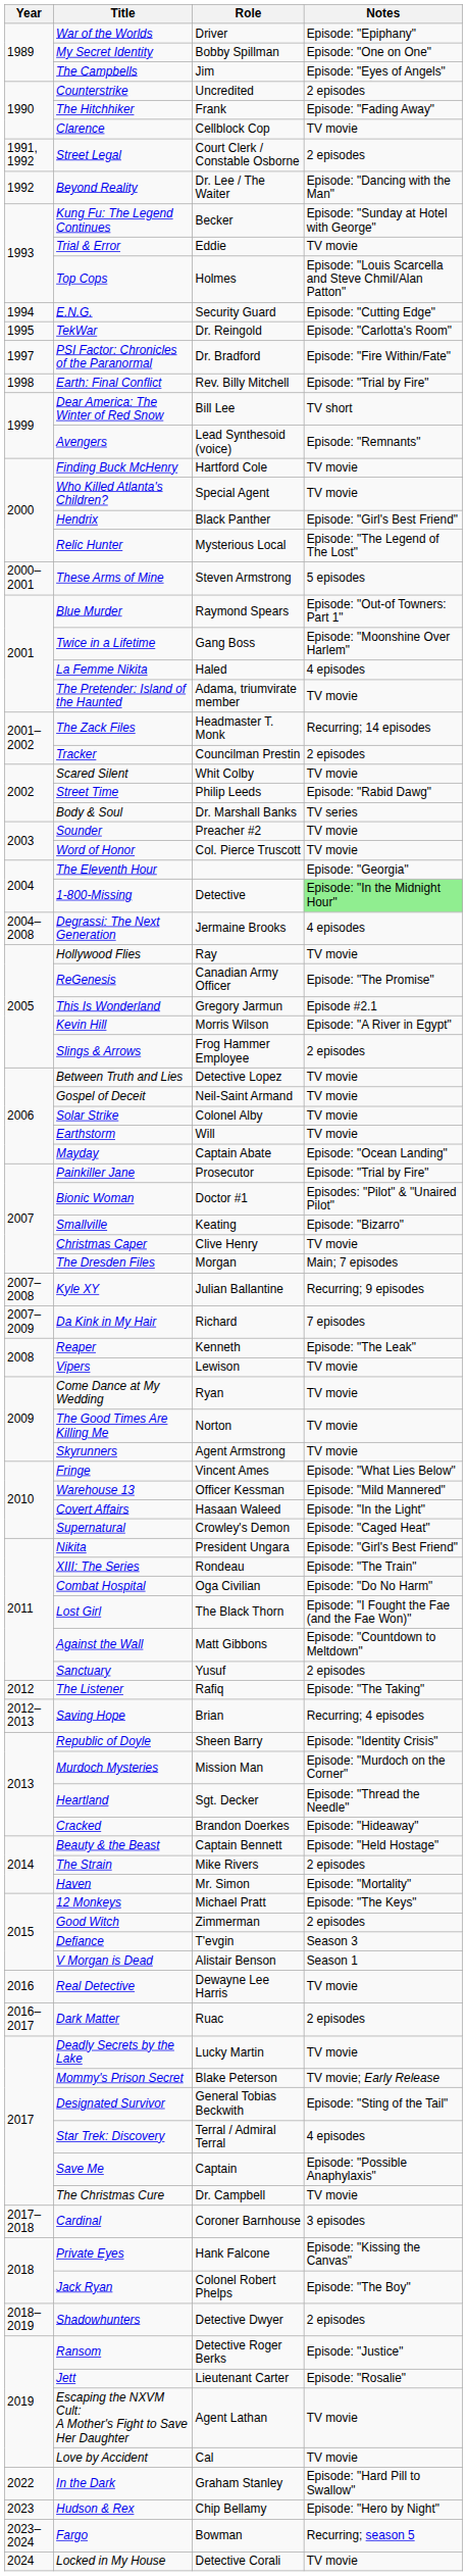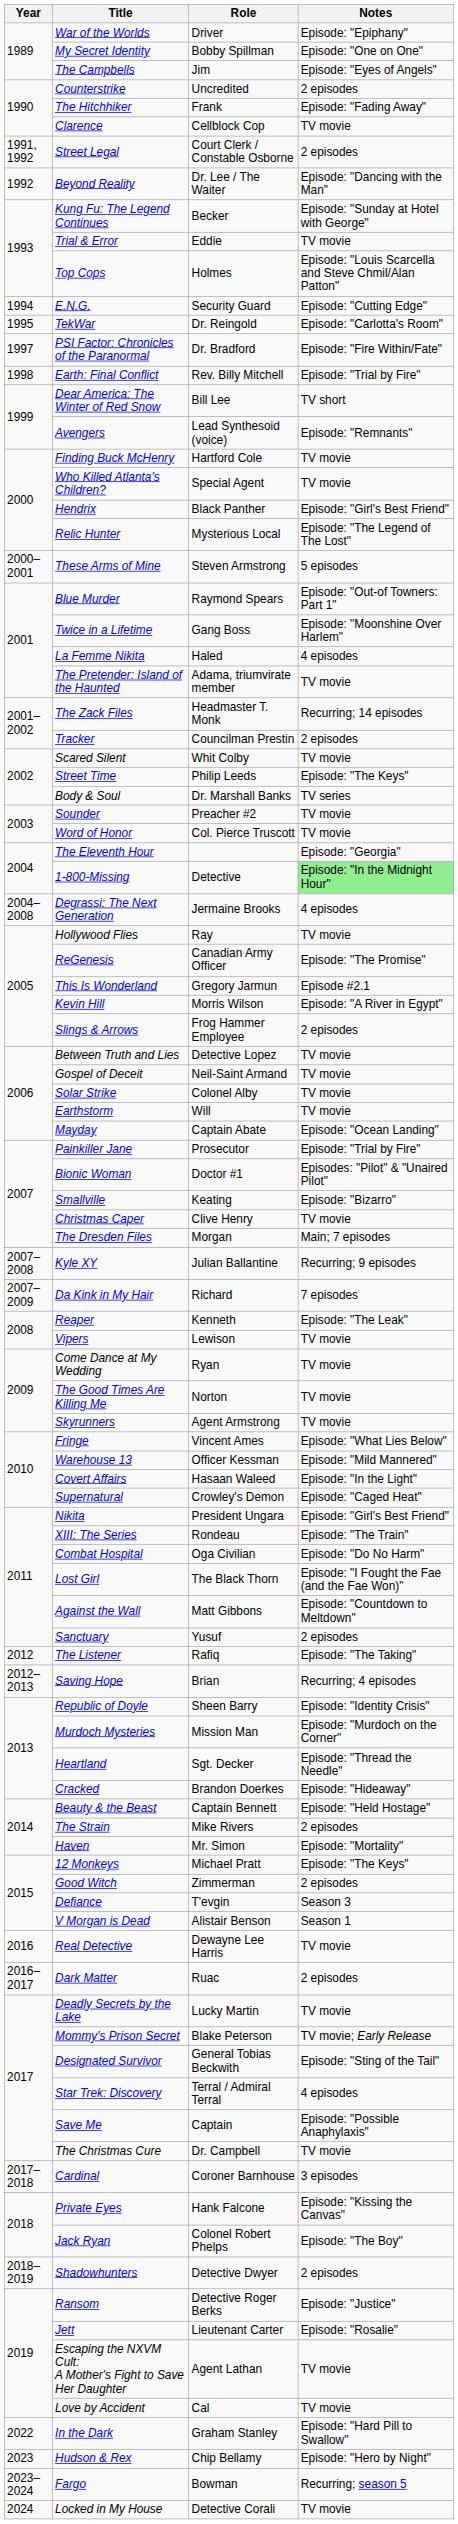 <table class="wikitable sortable">
 <tr>
 <th>Year</th>
 <th>Title</th>
 <th>Role</th>
 <th class="unsortable">Notes</th>
 </tr>
 <tr>
 <td rowspan="3">1989</td>
 <td><em><a href='#'>War of the Worlds</a></em></td>
 <td>Driver</td>
 <td>Episode: "Epiphany"</td>
 </tr>
 <tr>
 <td><em><a href='#'>My Secret Identity</a></em></td>
 <td>Bobby Spillman</td>
 <td>Episode: "One on One"</td>
 </tr>
 <tr>
 <td data-sort-value="Campbells, The"><em><a href='#'>The Campbells</a></em></td>
 <td>Jim</td>
 <td>Episode: "Eyes of Angels"</td>
 </tr>
 <tr>
 <td rowspan="3">1990</td>
 <td><em><a href='#'>Counterstrike</a></em></td>
 <td>Uncredited</td>
 <td>2 episodes</td>
 </tr>
 <tr>
 <td data-sort-value="Hitchhiker, The"><em><a href='#'>The Hitchhiker</a></em></td>
 <td>Frank</td>
 <td>Episode: "Fading Away"</td>
 </tr>
 <tr>
 <td><em><a href='#'>Clarence</a></em></td>
 <td>Cellblock Cop</td>
 <td>TV movie</td>
 </tr>
 <tr>
 <td>1991, 1992</td>
 <td><em><a href='#'>Street Legal</a></em></td>
 <td>Court Clerk / Constable Osborne</td>
 <td>2 episodes</td>
 </tr>
 <tr>
 <td>1992</td>
 <td><em><a href='#'>Beyond Reality</a></em></td>
 <td>Dr. Lee / The Waiter</td>
 <td>Episode: "Dancing with the Man"</td>
 </tr>
 <tr>
 <td rowspan="3">1993</td>
 <td><em><a href='#'>Kung Fu: The Legend Continues</a></em></td>
 <td>Becker</td>
 <td>Episode: "Sunday at Hotel with George"</td>
 </tr>
 <tr>
 <td><em><a href='#'>Trial & Error</a></em></td>
 <td>Eddie</td>
 <td>TV movie</td>
 </tr>
 <tr>
 <td><em><a href='#'>Top Cops</a></em></td>
 <td>Holmes</td>
 <td>Episode: "Louis Scarcella and Steve Chmil/Alan Patton"</td>
 </tr>
 <tr>
 <td>1994</td>
 <td><em><a href='#'>E.N.G.</a></em></td>
 <td>Security Guard</td>
 <td>Episode: "Cutting Edge"</td>
 </tr>
 <tr>
 <td>1995</td>
 <td><em><a href='#'>TekWar</a></em></td>
 <td>Dr. Reingold</td>
 <td>Episode: "Carlotta's Room"</td>
 </tr>
 <tr>
 <td>1997</td>
 <td><em><a href='#'>PSI Factor: Chronicles of the Paranormal</a></em></td>
 <td>Dr. Bradford</td>
 <td>Episode: "Fire Within/Fate"</td>
 </tr>
 <tr>
 <td>1998</td>
 <td><em><a href='#'>Earth: Final Conflict</a></em></td>
 <td>Rev. Billy Mitchell</td>
 <td>Episode: "Trial by Fire"</td>
 </tr>
 <tr>
 <td rowspan="2">1999</td>
 <td><em><a href='#'>Dear America: The Winter of Red Snow</a></em></td>
 <td>Bill Lee</td>
 <td>TV short</td>
 </tr>
 <tr>
 <td><em><a href='#'>Avengers</a></em></td>
 <td>Lead Synthesoid (voice)</td>
 <td>Episode: "Remnants"</td>
 </tr>
 <tr>
 <td rowspan="4">2000</td>
 <td><em><a href='#'>Finding Buck McHenry</a></em></td>
 <td>Hartford Cole</td>
 <td>TV movie</td>
 </tr>
 <tr>
 <td><em><a href='#'>Who Killed Atlanta's Children?</a></em></td>
 <td>Special Agent</td>
 <td>TV movie</td>
 </tr>
 <tr>
 <td><em><a href='#'>Hendrix</a></em></td>
 <td>Black Panther</td>
 <td>Episode: "Girl's Best Friend"</td>
 </tr>
 <tr>
 <td><em><a href='#'>Relic Hunter</a></em></td>
 <td>Mysterious Local</td>
 <td>Episode: "The Legend of The Lost"</td>
 </tr>
 <tr>
 <td>2000–2001</td>
 <td><em><a href='#'>These Arms of Mine</a></em></td>
 <td>Steven Armstrong</td>
 <td>5 episodes</td>
 </tr>
 <tr>
 <td rowspan="4">2001</td>
 <td><em><a href='#'>Blue Murder</a></em></td>
 <td>Raymond Spears</td>
 <td>Episode: "Out-of Towners: Part 1"</td>
 </tr>
 <tr>
 <td><em><a href='#'>Twice in a Lifetime</a></em></td>
 <td>Gang Boss</td>
 <td>Episode: "Moonshine Over Harlem"</td>
 </tr>
 <tr>
 <td><em><a href='#'>La Femme Nikita</a></em></td>
 <td>Haled</td>
 <td>4 episodes</td>
 </tr>
 <tr>
 <td data-sort-value="Pretender: Island of the Haunted, The"><em><a href='#'>The Pretender: Island of the Haunted</a></em></td>
 <td>Adama, triumvirate member</td>
 <td>TV movie</td>
 </tr>
 <tr>
 <td rowspan="2">2001–2002</td>
 <td data-sort-value="Zack Files, The"><em><a href='#'>The Zack Files</a></em></td>
 <td>Headmaster T. Monk</td>
 <td>Recurring; 14 episodes</td>
 </tr>
 <tr>
 <td><em><a href='#'>Tracker</a></em></td>
 <td>Councilman Prestin</td>
 <td>2 episodes</td>
 </tr>
 <tr>
 <td rowspan="3">2002</td>
 <td><em>Scared Silent</em></td>
 <td>Whit Colby</td>
 <td>TV movie</td>
 </tr>
 <tr>
 <td><em><a href='#'>Street Time</a></em></td>
 <td>Philip Leeds</td>
-<td>Episode: "Rabid Dawg"</td>
+<td>Episode: "The Keys"</td>
 </tr>
 <tr>
 <td><em>Body & Soul</em></td>
 <td>Dr. Marshall Banks</td>
 <td>TV series</td>
 </tr>
 <tr>
 <td rowspan="2">2003</td>
 <td><em><a href='#'>Sounder</a></em></td>
 <td>Preacher #2</td>
 <td>TV movie</td>
 </tr>
 <tr>
 <td><em><a href='#'>Word of Honor</a></em></td>
 <td>Col. Pierce Truscott</td>
 <td>TV movie</td>
 </tr>
 <tr>
 <td rowspan="2">2004</td>
 <td data-sort-value="Eleventh Hour, The"><em><a href='#'>The Eleventh Hour</a></em></td>
 <td></td>
 <td>Episode: "Georgia"</td>
 </tr>
 <tr>
 <td><em><a href='#'>1-800-Missing</a></em></td>
 <td>Detective</td>
 <td style="background: lightgreen;">Episode: "In the Midnight Hour"</td>
 </tr>
 <tr>
 <td>2004–2008</td>
 <td><em><a href='#'>Degrassi: The Next Generation</a></em></td>
 <td>Jermaine Brooks</td>
 <td>4 episodes</td>
 </tr>
 <tr>
 <td rowspan="5">2005</td>
 <td><em>Hollywood Flies</em></td>
 <td>Ray</td>
 <td>TV movie</td>
 </tr>
 <tr>
 <td><em><a href='#'>ReGenesis</a></em></td>
 <td>Canadian Army Officer</td>
 <td>Episode: "The Promise"</td>
 </tr>
 <tr>
 <td><em><a href='#'>This Is Wonderland</a></em></td>
 <td>Gregory Jarmun</td>
 <td>Episode #2.1</td>
 </tr>
 <tr>
 <td><em><a href='#'>Kevin Hill</a></em></td>
 <td>Morris Wilson</td>
 <td>Episode: "A River in Egypt"</td>
 </tr>
 <tr>
 <td><em><a href='#'>Slings & Arrows</a></em></td>
 <td>Frog Hammer Employee</td>
 <td>2 episodes</td>
 </tr>
 <tr>
 <td rowspan="5">2006</td>
 <td><em>Between Truth and Lies</em></td>
 <td>Detective Lopez</td>
 <td>TV movie</td>
 </tr>
 <tr>
 <td><em>Gospel of Deceit</em></td>
 <td>Neil-Saint Armand</td>
 <td>TV movie</td>
 </tr>
 <tr>
 <td><em><a href='#'>Solar Strike</a></em></td>
 <td>Colonel Alby</td>
 <td>TV movie</td>
 </tr>
 <tr>
 <td><em><a href='#'>Earthstorm</a></em></td>
 <td>Will</td>
 <td>TV movie</td>
 </tr>
 <tr>
 <td><em><a href='#'>Mayday</a></em></td>
 <td>Captain Abate</td>
 <td>Episode: "Ocean Landing"</td>
 </tr>
 <tr>
 <td rowspan="5">2007</td>
 <td><em><a href='#'>Painkiller Jane</a></em></td>
 <td>Prosecutor</td>
 <td>Episode: "Trial by Fire"</td>
 </tr>
 <tr>
 <td><em><a href='#'>Bionic Woman</a></em></td>
 <td>Doctor #1</td>
 <td>Episodes: "Pilot" & "Unaired Pilot"</td>
 </tr>
 <tr>
 <td><em><a href='#'>Smallville</a></em></td>
 <td>Keating</td>
 <td>Episode: "Bizarro"</td>
 </tr>
 <tr>
 <td><em><a href='#'>Christmas Caper</a></em></td>
 <td>Clive Henry</td>
 <td>TV movie</td>
 </tr>
 <tr>
 <td data-sort-value="Dresden Files, The"><em><a href='#'>The Dresden Files</a></em></td>
 <td>Morgan</td>
 <td>Main; 7 episodes</td>
 </tr>
 <tr>
 <td>2007–2008</td>
 <td><em><a href='#'>Kyle XY</a></em></td>
 <td>Julian Ballantine</td>
 <td>Recurring; 9 episodes</td>
 </tr>
 <tr>
 <td>2007–2009</td>
 <td><em><a href='#'>Da Kink in My Hair</a></em></td>
 <td>Richard</td>
 <td>7 episodes</td>
 </tr>
 <tr>
 <td rowspan="2">2008</td>
 <td><em><a href='#'>Reaper</a></em></td>
 <td>Kenneth</td>
 <td>Episode: "The Leak"</td>
 </tr>
 <tr>
 <td><em><a href='#'>Vipers</a></em></td>
 <td>Lewison</td>
 <td>TV movie</td>
 </tr>
 <tr>
 <td rowspan="3">2009</td>
 <td><em>Come Dance at My Wedding</em></td>
 <td>Ryan</td>
 <td>TV movie</td>
 </tr>
 <tr>
 <td data-sort-value="Good Times Are Killing Me, The"><em><a href='#'>The Good Times Are Killing Me</a></em></td>
 <td>Norton</td>
 <td>TV movie</td>
 </tr>
 <tr>
 <td><em><a href='#'>Skyrunners</a></em></td>
 <td>Agent Armstrong</td>
 <td>TV movie</td>
 </tr>
 <tr>
 <td rowspan="4">2010</td>
 <td><em><a href='#'>Fringe</a></em></td>
 <td>Vincent Ames</td>
 <td>Episode: "What Lies Below"</td>
 </tr>
 <tr>
 <td><em><a href='#'>Warehouse 13</a></em></td>
 <td>Officer Kessman</td>
 <td>Episode: "Mild Mannered"</td>
 </tr>
 <tr>
 <td><em><a href='#'>Covert Affairs</a></em></td>
 <td>Hasaan Waleed</td>
 <td>Episode: "In the Light"</td>
 </tr>
 <tr>
 <td><em><a href='#'>Supernatural</a></em></td>
 <td>Crowley's Demon</td>
 <td>Episode: "Caged Heat"</td>
 </tr>
 <tr>
 <td rowspan="6">2011</td>
 <td><em><a href='#'>Nikita</a></em></td>
 <td>President Ungara</td>
 <td>Episode: "Girl's Best Friend"</td>
 </tr>
 <tr>
 <td><em><a href='#'>XIII: The Series</a></em></td>
 <td>Rondeau</td>
 <td>Episode: "The Train"</td>
 </tr>
 <tr>
 <td><em><a href='#'>Combat Hospital</a></em></td>
 <td>Oga Civilian</td>
 <td>Episode: "Do No Harm"</td>
 </tr>
 <tr>
 <td><em><a href='#'>Lost Girl</a></em></td>
 <td>The Black Thorn</td>
 <td>Episode: "I Fought the Fae (and the Fae Won)"</td>
 </tr>
 <tr>
 <td><em><a href='#'>Against the Wall</a></em></td>
 <td>Matt Gibbons</td>
 <td>Episode: "Countdown to Meltdown"</td>
 </tr>
 <tr>
 <td><em><a href='#'>Sanctuary</a></em></td>
 <td>Yusuf</td>
 <td>2 episodes</td>
 </tr>
 <tr>
 <td>2012</td>
 <td data-sort-value="Listener, The"><em><a href='#'>The Listener</a></em></td>
 <td>Rafiq</td>
 <td>Episode: "The Taking"</td>
 </tr>
 <tr>
 <td>2012–2013</td>
 <td><em><a href='#'>Saving Hope</a></em></td>
 <td>Brian</td>
 <td>Recurring; 4 episodes</td>
 </tr>
 <tr>
 <td rowspan="4">2013</td>
 <td><em><a href='#'>Republic of Doyle</a></em></td>
 <td>Sheen Barry</td>
 <td>Episode: "Identity Crisis"</td>
 </tr>
 <tr>
 <td><em><a href='#'>Murdoch Mysteries</a></em></td>
 <td>Mission Man</td>
 <td>Episode: "Murdoch on the Corner"</td>
 </tr>
 <tr>
 <td><em><a href='#'>Heartland</a></em></td>
 <td>Sgt. Decker</td>
 <td>Episode: "Thread the Needle"</td>
 </tr>
 <tr>
 <td><em><a href='#'>Cracked</a></em></td>
 <td>Brandon Doerkes</td>
 <td>Episode: "Hideaway"</td>
 </tr>
 <tr>
 <td rowspan="3">2014</td>
 <td><em><a href='#'>Beauty & the Beast</a></em></td>
 <td>Captain Bennett</td>
 <td>Episode: "Held Hostage"</td>
 </tr>
 <tr>
 <td data-sort-value="Strain, The"><em><a href='#'>The Strain</a></em></td>
 <td>Mike Rivers</td>
 <td>2 episodes</td>
 </tr>
 <tr>
 <td><em><a href='#'>Haven</a></em></td>
 <td>Mr. Simon</td>
 <td>Episode: "Mortality"</td>
 </tr>
 <tr>
 <td rowspan="4">2015</td>
 <td><em><a href='#'>12 Monkeys</a></em></td>
 <td>Michael Pratt</td>
 <td>Episode: "The Keys"</td>
 </tr>
 <tr>
 <td><em><a href='#'>Good Witch</a></em></td>
 <td>Zimmerman</td>
 <td>2 episodes</td>
 </tr>
 <tr>
 <td><em><a href='#'>Defiance</a></em></td>
 <td>T'evgin</td>
 <td>Season 3</td>
 </tr>
 <tr>
 <td><em><a href='#'>V Morgan is Dead</a></em></td>
 <td>Alistair Benson</td>
 <td>Season 1</td>
 </tr>
 <tr>
 <td>2016</td>
 <td><em><a href='#'>Real Detective</a></em></td>
 <td>Dewayne Lee Harris</td>
 <td>TV movie</td>
 </tr>
 <tr>
 <td>2016–2017</td>
 <td><em><a href='#'>Dark Matter</a></em></td>
 <td>Ruac</td>
 <td>2 episodes</td>
 </tr>
 <tr>
 <td rowspan="6">2017</td>
 <td><em><a href='#'>Deadly Secrets by the Lake</a></em></td>
 <td>Lucky Martin</td>
 <td>TV movie</td>
 </tr>
 <tr>
 <td><em><a href='#'>Mommy's Prison Secret</a></em></td>
 <td>Blake Peterson</td>
 <td>TV movie;  <em>Early Release</em></td>
 </tr>
 <tr>
 <td><em><a href='#'>Designated Survivor</a></em></td>
 <td>General Tobias Beckwith</td>
 <td>Episode: "Sting of the Tail"</td>
 </tr>
 <tr>
 <td><em><a href='#'>Star Trek: Discovery</a></em></td>
 <td>Terral / Admiral Terral</td>
 <td>4 episodes</td>
 </tr>
 <tr>
 <td><em><a href='#'>Save Me</a></em></td>
 <td>Captain</td>
 <td>Episode: "Possible Anaphylaxis"</td>
 </tr>
 <tr>
 <td data-sort-value="Christmas Cure, The"><em>The Christmas Cure</em></td>
 <td>Dr. Campbell</td>
 <td>TV movie</td>
 </tr>
 <tr>
 <td>2017–2018</td>
 <td><em><a href='#'>Cardinal</a></em></td>
 <td>Coroner Barnhouse</td>
 <td>3 episodes</td>
 </tr>
 <tr>
 <td rowspan="2">2018</td>
 <td><em><a href='#'>Private Eyes</a></em></td>
 <td>Hank Falcone</td>
 <td>Episode: "Kissing the Canvas"</td>
 </tr>
 <tr>
 <td><em><a href='#'>Jack Ryan</a></em></td>
 <td>Colonel Robert Phelps</td>
 <td>Episode: "The Boy"</td>
 </tr>
 <tr>
 <td>2018–2019</td>
 <td><em><a href='#'>Shadowhunters</a></em></td>
 <td>Detective Dwyer</td>
 <td>2 episodes</td>
 </tr>
 <tr>
 <td rowspan="4">2019</td>
 <td><em><a href='#'>Ransom</a></em></td>
 <td>Detective Roger Berks</td>
 <td>Episode: "Justice"</td>
 </tr>
 <tr>
 <td><em><a href='#'>Jett</a></em></td>
 <td>Lieutenant Carter</td>
 <td>Episode: "Rosalie"</td>
 </tr>
 <tr>
 <td><em>Escaping the NXVM Cult:<br>A Mother's Fight to Save Her Daughter</em></td>
 <td>Agent Lathan</td>
 <td>TV movie</td>
 </tr>
 <tr>
 <td><em>Love by Accident</em></td>
 <td>Cal</td>
 <td>TV movie</td>
 </tr>
 <tr>
 <td>2022</td>
 <td><em><a href='#'>In the Dark</a></em></td>
 <td>Graham Stanley</td>
 <td>Episode: "Hard Pill to Swallow"</td>
 </tr>
 <tr>
 <td>2023</td>
 <td><em><a href='#'>Hudson & Rex</a></em></td>
 <td>Chip Bellamy</td>
 <td>Episode: "Hero by Night"</td>
 </tr>
 <tr>
 <td>2023–2024</td>
 <td><em><a href='#'>Fargo</a></em></td>
 <td>Bowman</td>
 <td>Recurring; <a href='#'>season 5</a></td>
 </tr>
 <tr>
 <td>2024</td>
 <td><em>Locked in My House</td>
 <td>Detective Corali</td>
 <td>TV movie</td>
 </tr>
 </table>
